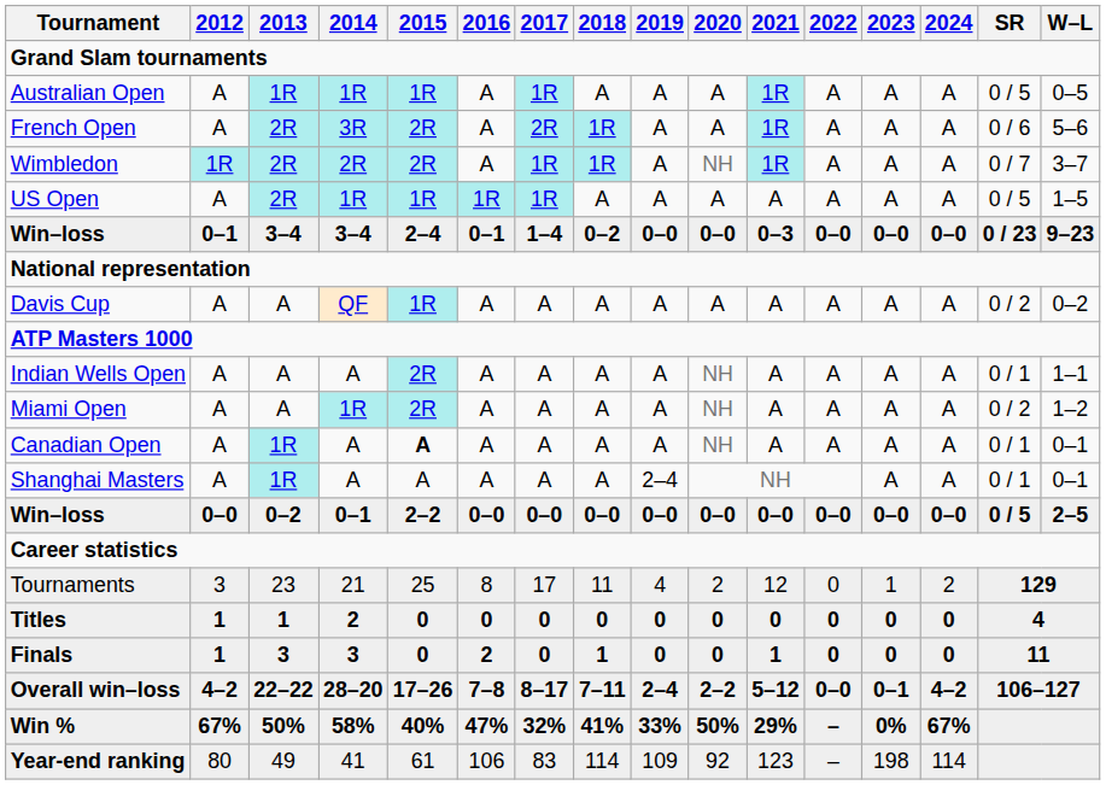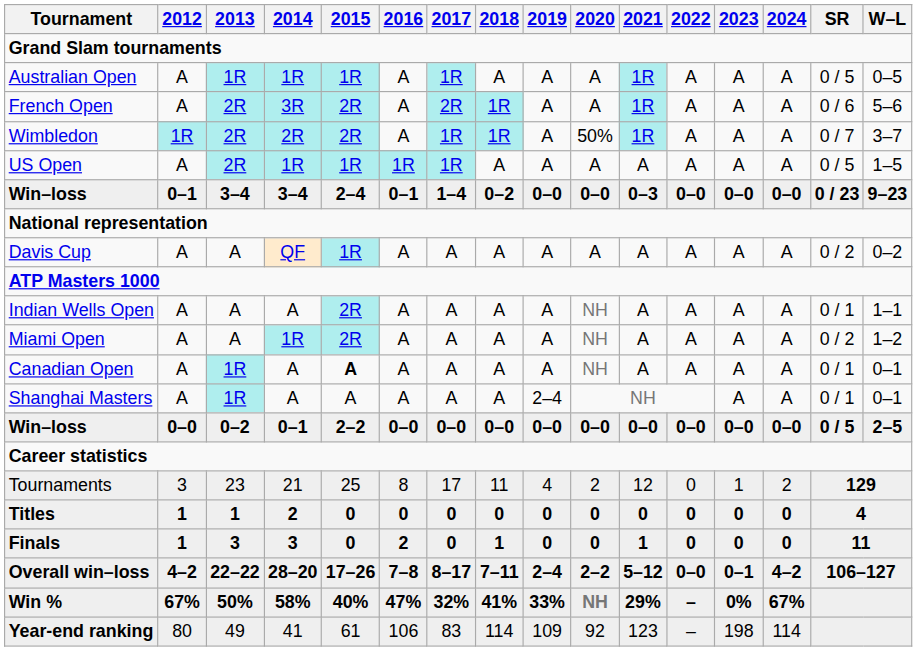 <table class="wikitable nowrap" style=text-align:center;font-size:96%>
 <tr>
 <th>Tournament</th>
 <th><a href='#'>2012</a></th>
 <th><a href='#'>2013</a></th>
 <th><a href='#'>2014</a></th>
 <th><a href='#'>2015</a></th>
 <th><a href='#'>2016</a></th>
 <th><a href='#'>2017</a></th>
 <th><a href='#'>2018</a></th>
 <th><a href='#'>2019</a></th>
 <th><a href='#'>2020</a></th>
 <th><a href='#'>2021</a></th>
 <th><a href='#'>2022</a></th>
 <th><a href='#'>2023</a></th>
 <th><a href='#'>2024</a></th>
 <th>SR</th>
 <th>W–L</th>
 </tr>
 <tr>
 <td colspan="16" align="left"><strong>Grand Slam tournaments</strong></td>
 </tr>
 <tr>
 <td align=left><a href='#'>Australian Open</a></td>
 <td>A</td>
 <td bgcolor=afeeee><a href='#'>1R</a></td>
 <td bgcolor=afeeee><a href='#'>1R</a></td>
 <td bgcolor=afeeee><a href='#'>1R</a></td>
 <td>A</td>
 <td bgcolor=afeeee><a href='#'>1R</a></td>
 <td>A</td>
 <td>A</td>
 <td>A</td>
 <td bgcolor=afeeee><a href='#'>1R</a></td>
 <td>A</td>
 <td>A</td>
 <td>A</td>
 <td>0 / 5</td>
 <td>0–5</td>
 </tr>
 <tr>
 <td align=left><a href='#'>French Open</a></td>
 <td>A</td>
 <td bgcolor=afeeee><a href='#'>2R</a></td>
 <td bgcolor=afeeee><a href='#'>3R</a></td>
 <td bgcolor=afeeee><a href='#'>2R</a></td>
 <td>A</td>
 <td bgcolor=afeeee><a href='#'>2R</a></td>
 <td bgcolor=afeeee><a href='#'>1R</a></td>
 <td>A</td>
 <td>A</td>
 <td bgcolor=afeeee><a href='#'>1R</a></td>
 <td>A</td>
 <td>A</td>
 <td>A</td>
 <td>0 / 6</td>
 <td>5–6</td>
 </tr>
 <tr>
 <td align=left><a href='#'>Wimbledon</a></td>
 <td bgcolor=afeeee><a href='#'>1R</a></td>
 <td bgcolor=afeeee><a href='#'>2R</a></td>
 <td bgcolor=afeeee><a href='#'>2R</a></td>
 <td bgcolor=afeeee><a href='#'>2R</a></td>
 <td>A</td>
 <td bgcolor=afeeee><a href='#'>1R</a></td>
 <td bgcolor=afeeee><a href='#'>1R</a></td>
 <td>A</td>
-<td style=color:#767676>NH</td>
+<td>50%</td>
 <td bgcolor=afeeee><a href='#'>1R</a></td>
 <td>A</td>
 <td>A</td>
 <td>A</td>
 <td>0 / 7</td>
 <td>3–7</td>
 </tr>
 <tr>
 <td align=left><a href='#'>US Open</a></td>
 <td>A</td>
 <td bgcolor=afeeee><a href='#'>2R</a></td>
 <td bgcolor=afeeee><a href='#'>1R</a></td>
 <td bgcolor=afeeee><a href='#'>1R</a></td>
 <td bgcolor=afeeee><a href='#'>1R</a></td>
 <td bgcolor=afeeee><a href='#'>1R</a></td>
 <td>A</td>
 <td>A</td>
 <td>A</td>
 <td>A</td>
 <td>A</td>
 <td>A</td>
 <td>A</td>
 <td>0 / 5</td>
 <td>1–5</td>
 </tr>
 <tr style=font-weight:bold;background:#efefef>
 <td style=text-align:left>Win–loss</td>
 <td>0–1</td>
 <td>3–4</td>
 <td>3–4</td>
 <td>2–4</td>
 <td>0–1</td>
 <td>1–4</td>
 <td>0–2</td>
 <td>0–0</td>
 <td>0–0</td>
 <td>0–3</td>
 <td>0–0</td>
 <td>0–0</td>
 <td>0–0</td>
 <td>0 / 23</td>
 <td>9–23</td>
 </tr>
 <tr>
 <td colspan="16" align="left"><strong>National representation</strong></td>
 </tr>
 <tr>
 <td align=left><a href='#'>Davis Cup</a></td>
 <td>A</td>
 <td>A</td>
 <td bgcolor=ffebcd><a href='#'>QF</a></td>
 <td bgcolor=afeeee><a href='#'>1R</a></td>
 <td>A</td>
 <td>A</td>
 <td>A</td>
 <td>A</td>
 <td>A</td>
 <td>A</td>
 <td>A</td>
 <td>A</td>
 <td>A</td>
 <td>0 / 2</td>
 <td>0–2</td>
 </tr>
 <tr>
 <td colspan="16" align="left"><strong><a href='#'>ATP Masters 1000</a></strong></td>
 </tr>
 <tr>
 <td align=left><a href='#'>Indian Wells Open</a></td>
 <td>A</td>
 <td>A</td>
 <td>A</td>
 <td bgcolor=afeeee><a href='#'>2R</a></td>
 <td>A</td>
 <td>A</td>
 <td>A</td>
 <td>A</td>
 <td style=color:#767676>NH</td>
 <td>A</td>
 <td>A</td>
 <td>A</td>
 <td>A</td>
 <td>0 / 1</td>
 <td>1–1</td>
 </tr>
 <tr>
 <td align=left><a href='#'>Miami Open</a></td>
 <td>A</td>
 <td>A</td>
 <td bgcolor=afeeee><a href='#'>1R</a></td>
 <td bgcolor=afeeee><a href='#'>2R</a></td>
 <td>A</td>
 <td>A</td>
 <td>A</td>
 <td>A</td>
 <td style=color:#767676>NH</td>
 <td>A</td>
 <td>A</td>
 <td>A</td>
 <td>A</td>
 <td>0 / 2</td>
 <td>1–2</td>
 </tr>
 <tr>
 <td align=left><a href='#'>Canadian Open</a></td>
 <td>A</td>
 <td bgcolor=afeeee><a href='#'>1R</a></td>
 <td>A</td>
 <td><strong>A</strong></td>
 <td>A</td>
 <td>A</td>
 <td>A</td>
 <td>A</td>
 <td style=color:#767676>NH</td>
 <td>A</td>
 <td>A</td>
 <td>A</td>
 <td>A</td>
 <td>0 / 1</td>
 <td>0–1</td>
 </tr>
 <tr>
 <td align=left><a href='#'>Shanghai Masters</a></td>
 <td>A</td>
 <td bgcolor=afeeee><a href='#'>1R</a></td>
 <td>A</td>
 <td>A</td>
 <td>A</td>
 <td>A</td>
 <td>A</td>
 <td>2–4</td>
 <td colspan=3 style=color:#767676>NH</td>
 <td>A</td>
 <td>A</td>
 <td>0 / 1</td>
 <td>0–1</td>
 </tr>
 <tr style=font-weight:bold;background:#efefef>
 <td style=text-align:left>Win–loss</td>
 <td>0–0</td>
 <td>0–2</td>
 <td>0–1</td>
 <td>2–2</td>
 <td>0–0</td>
 <td>0–0</td>
 <td>0–0</td>
 <td>0–0</td>
 <td>0–0</td>
 <td>0–0</td>
 <td>0–0</td>
 <td>0–0</td>
 <td>0–0</td>
 <td>0 / 5</td>
 <td>2–5</td>
 </tr>
 <tr>
 <td colspan="16" align="left"><strong>Career statistics</strong></td>
 </tr>
 <tr bgcolor=efefef>
 <td style=text-align:left>Tournaments</td>
 <td>3</td>
 <td>23</td>
 <td>21</td>
 <td>25</td>
 <td>8</td>
 <td>17</td>
 <td>11</td>
 <td>4</td>
 <td>2</td>
 <td>12</td>
 <td>0</td>
 <td>1</td>
 <td>2</td>
 <td colspan="2"><strong>129</strong></td>
 </tr>
 <tr style=font-weight:bold;background:#efefef>
 <td style=text-align:left>Titles</td>
 <td>1</td>
 <td>1</td>
 <td>2</td>
 <td>0</td>
 <td>0</td>
 <td>0</td>
 <td>0</td>
 <td>0</td>
 <td>0</td>
 <td>0</td>
 <td>0</td>
 <td>0</td>
 <td>0</td>
 <td colspan="2">4</td>
 </tr>
 <tr style=font-weight:bold;background:#efefef>
 <td style=text-align:left>Finals</td>
 <td>1</td>
 <td>3</td>
 <td>3</td>
 <td>0</td>
 <td>2</td>
 <td>0</td>
 <td>1</td>
 <td>0</td>
 <td>0</td>
 <td>1</td>
 <td>0</td>
 <td>0</td>
 <td>0</td>
 <td colspan="2">11</td>
 </tr>
 <tr style=font-weight:bold;background:#efefef>
 <td style=text-align:left>Overall win–loss</td>
 <td>4–2</td>
 <td>22–22</td>
 <td>28–20</td>
 <td>17–26</td>
 <td>7–8</td>
 <td>8–17</td>
 <td>7–11</td>
 <td>2–4</td>
 <td>2–2</td>
 <td>5–12</td>
 <td>0–0</td>
 <td>0–1</td>
 <td>4–2</td>
 <td colspan="2">106–127</td>
 </tr>
 <tr style=font-weight:bold;background:#efefef>
 <td style=text-align:left>Win %</td>
 <td>67%</td>
 <td>50%</td>
 <td>58%</td>
 <td>40%</td>
 <td>47%</td>
 <td>32%</td>
 <td>41%</td>
 <td>33%</td>
-<td>50%</td>
+<td style=color:#767676>NH</td>
 <td>29%</td>
 <td>–</td>
 <td>0%</td>
 <td>67%</td>
 <td colspan="2"></td>
 </tr>
 <tr bgcolor=efefef>
 <td style=text-align:left><strong>Year-end ranking</strong></td>
 <td>80</td>
 <td>49</td>
 <td>41</td>
 <td>61</td>
 <td>106</td>
 <td>83</td>
 <td>114</td>
 <td>109</td>
 <td>92</td>
 <td>123</td>
 <td>–</td>
 <td>198</td>
 <td>114</td>
 <td colspan="2"></td>
 </tr>
 </table>
